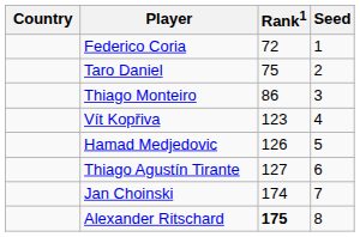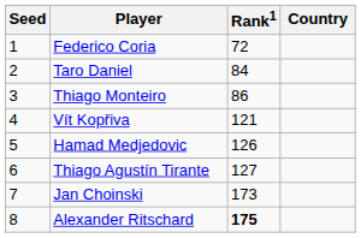 <table class="sortable wikitable">
 <tr>
-<th width="70">Country</th>
+<th>Seed</th>
 <th width="175">Player</th>
 <th>Rank<sup>1</sup></th>
-<th>Seed</th>
+<th width="70">Country</th>
 </tr>
 <tr>
-<td></td>
+<td>1</td>
 <td><a href='#'>Federico Coria</a></td>
 <td>72</td>
-<td>1</td>
+<td></td>
 </tr>
 <tr>
+<td>2</td>
+<td><a href='#'>Taro Daniel</a></td>
+<td>84</td>
 <td></td>
-<td><a href='#'>Taro Daniel</a></td>
-<td>75</td>
-<td>2</td>
 </tr>
 <tr>
-<td></td>
+<td>3</td>
 <td><a href='#'>Thiago Monteiro</a></td>
 <td>86</td>
-<td>3</td>
+<td></td>
 </tr>
 <tr>
+<td>4</td>
+<td><a href='#'>Vít Kopřiva</a></td>
+<td>121</td>
 <td></td>
-<td><a href='#'>Vít Kopřiva</a></td>
-<td>123</td>
-<td>4</td>
 </tr>
 <tr>
-<td></td>
+<td>5</td>
 <td><a href='#'>Hamad Medjedovic</a></td>
 <td>126</td>
-<td>5</td>
+<td></td>
 </tr>
 <tr>
-<td></td>
+<td>6</td>
 <td><a href='#'>Thiago Agustín Tirante</a></td>
 <td>127</td>
-<td>6</td>
+<td></td>
 </tr>
 <tr>
+<td>7</td>
+<td><a href='#'>Jan Choinski</a></td>
+<td>173</td>
 <td></td>
-<td><a href='#'>Jan Choinski</a></td>
-<td>174</td>
-<td>7</td>
 </tr>
 <tr>
-<td></td>
+<td>8</td>
 <td><a href='#'>Alexander Ritschard</a></td>
 <td><strong>175</strong></td>
-<td>8</td>
+<td></td>
 </tr>
 </table>
